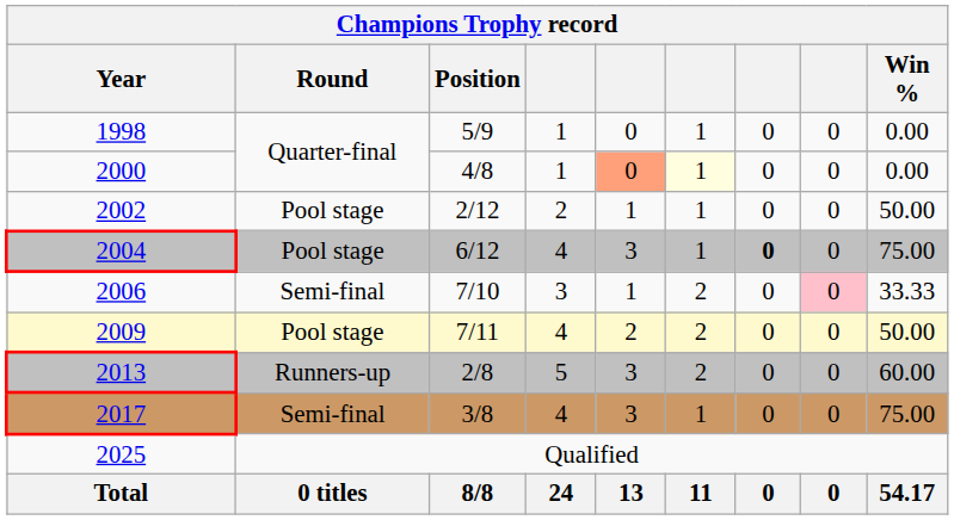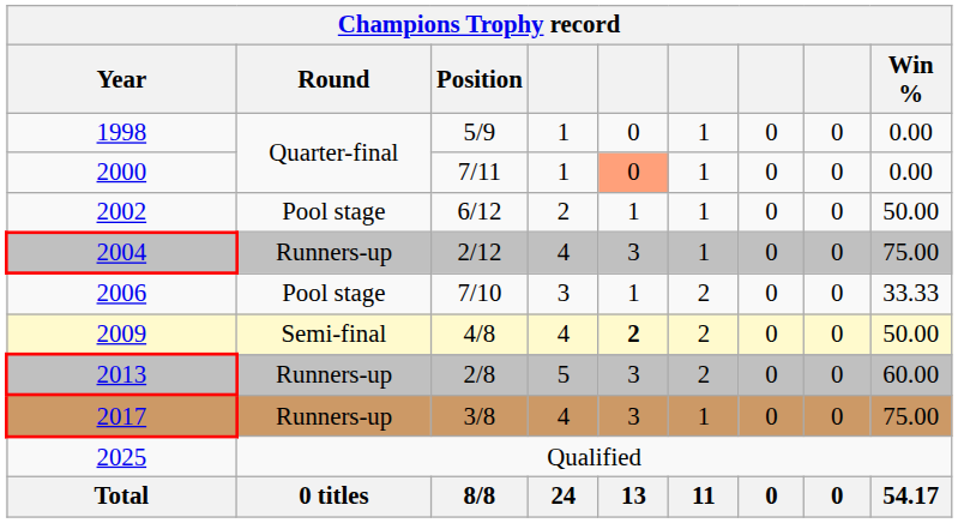 <table class="wikitable" style="text-align:center">
 <tr>
 <th colspan=9><a href='#'>Champions Trophy</a> record</th>
 </tr>
 <tr>
 <th width=200>Year</th>
 <th width=150>Round</th>
 <th width=50>Position</th>
 <th width=50></th>
 <th width=50></th>
 <th width=50></th>
 <th width=50></th>
 <th width=50></th>
 <th width=50>Win %</th>
 </tr>
 <tr>
 <td> <a href='#'>1998</a></td>
 <td rowspan=2>Quarter-final</td>
 <td>5/9</td>
 <td>1</td>
 <td>0</td>
 <td>1</td>
 <td>0</td>
 <td>0</td>
 <td>0.00</td>
 </tr>
 <tr>
 <td> <a href='#'>2000</a></td>
-<td>4/8</td>
+<td>7/11</td>
 <td>1</td>
 <td style="background: lightsalmon;">0</td>
-<td style="background: lightyellow;">1</td>
+<td>1</td>
 <td>0</td>
 <td>0</td>
 <td>0.00</td>
 </tr>
 <tr>
 <td> <a href='#'>2002</a></td>
 <td>Pool stage</td>
-<td>2/12</td>
+<td>6/12</td>
 <td>2</td>
 <td>1</td>
 <td>1</td>
 <td>0</td>
 <td>0</td>
 <td>50.00</td>
 </tr>
 <tr style="background:silver">
 <td style="border:2px solid red">  <a href='#'>2004</a></td>
-<td>Pool stage</td>
-<td>6/12</td>
+<td>Runners-up</td>
+<td>2/12</td>
 <td>4</td>
 <td>3</td>
 <td>1</td>
-<td><strong>0</strong></td>
+<td>0</td>
 <td>0</td>
 <td>75.00</td>
 </tr>
 <tr>
 <td> <a href='#'>2006</a></td>
-<td>Semi-final</td>
+<td>Pool stage</td>
 <td>7/10</td>
 <td>3</td>
 <td>1</td>
 <td>2</td>
 <td>0</td>
-<td style="background: pink;">0</td>
+<td>0</td>
 <td>33.33</td>
 </tr>
 <tr style="background:LemonChiffon">
 <td> <a href='#'>2009</a></td>
-<td>Pool stage</td>
-<td>7/11</td>
+<td>Semi-final</td>
+<td>4/8</td>
 <td>4</td>
-<td>2</td>
+<td><strong>2</strong></td>
 <td>2</td>
 <td>0</td>
 <td>0</td>
 <td>50.00</td>
 </tr>
 <tr style="background:silver">
 <td style="border:2px solid red">  <a href='#'>2013</a></td>
 <td>Runners-up</td>
 <td>2/8</td>
 <td>5</td>
 <td>3</td>
 <td>2</td>
 <td>0</td>
 <td>0</td>
 <td>60.00</td>
 </tr>
 <tr style="background:#cc9966">
 <td style="border:2px solid red">  <a href='#'>2017</a></td>
-<td>Semi-final</td>
+<td>Runners-up</td>
 <td>3/8</td>
 <td>4</td>
 <td>3</td>
 <td>1</td>
 <td>0</td>
 <td>0</td>
 <td>75.00</td>
 </tr>
 <tr>
 <td>  <a href='#'>2025</a></td>
 <td colspan='9'>Qualified</td>
 </tr>
 <tr>
 <th>Total</th>
 <th>0 titles</th>
 <th>8/8</th>
 <th>24</th>
 <th>13</th>
 <th>11</th>
 <th>0</th>
 <th>0</th>
 <th>54.17</th>
 </tr>
 </table>
